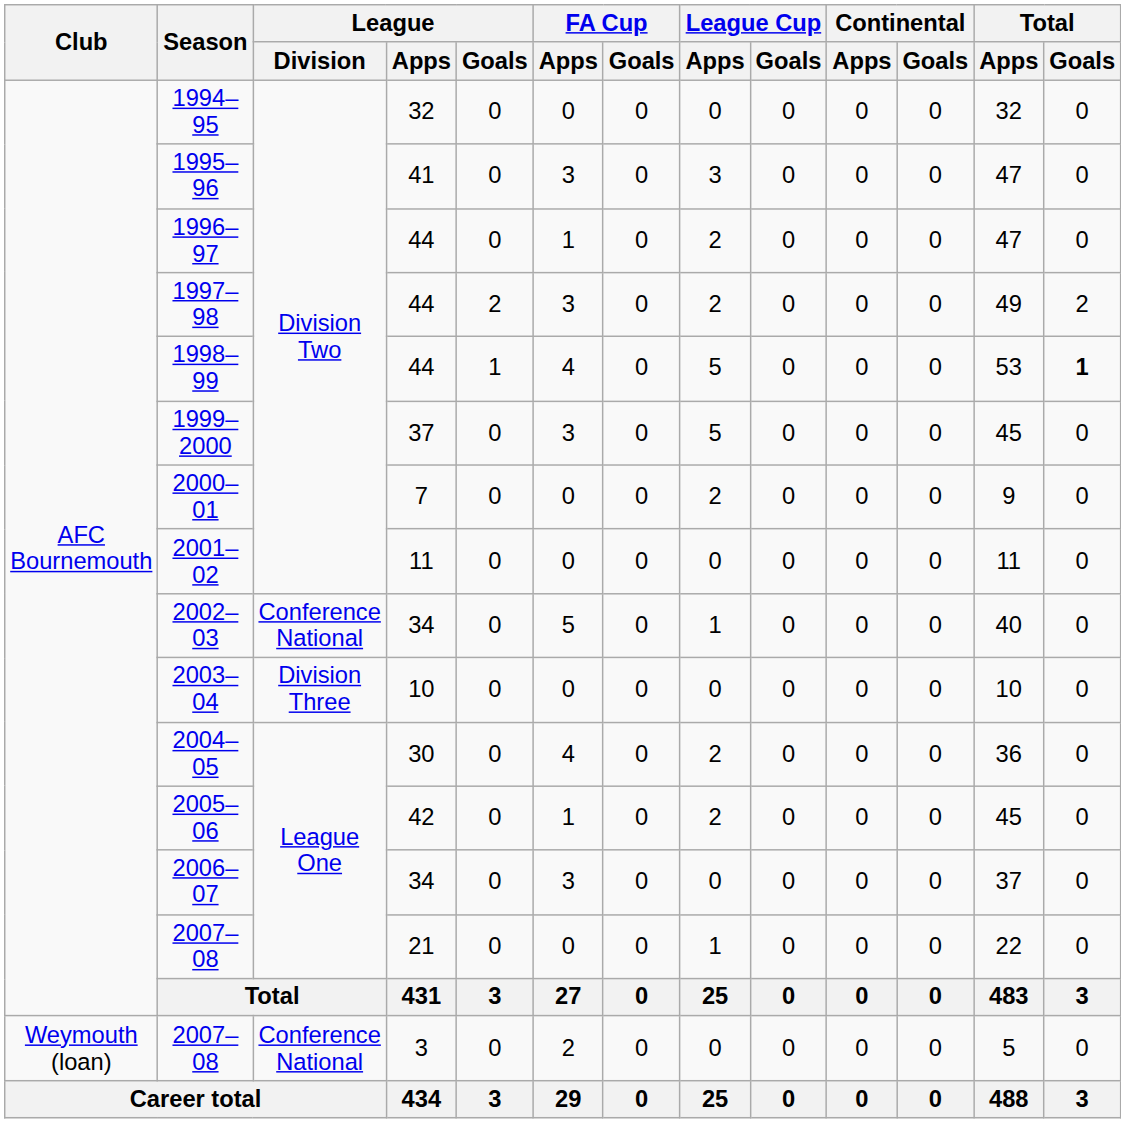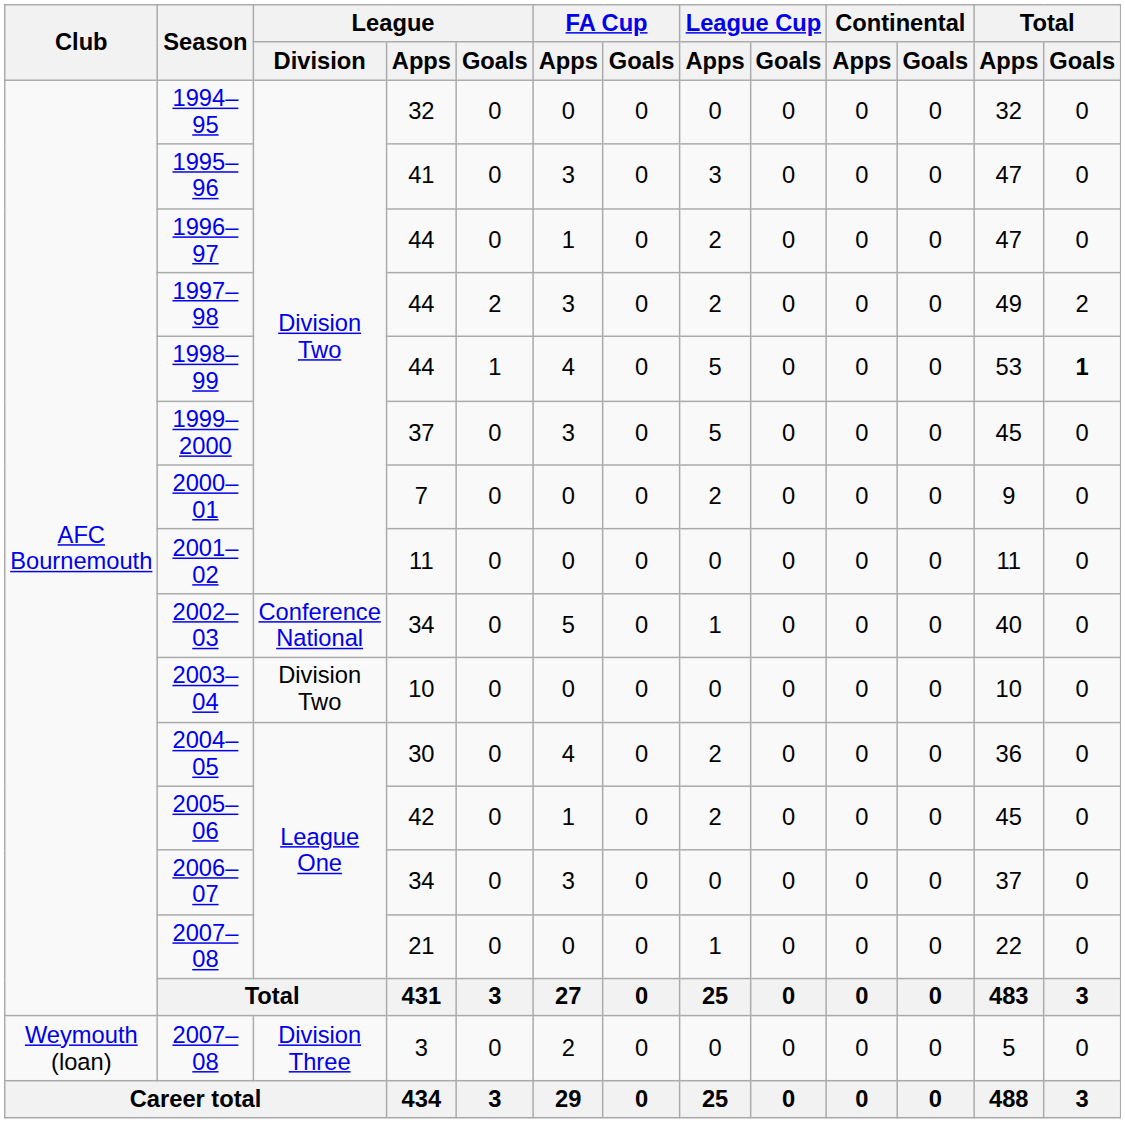 <table class="wikitable" style="text-align:center">
 <tr>
 <th rowspan="2">Club</th>
 <th rowspan="2">Season</th>
 <th colspan="3">League</th>
 <th colspan="2"><a href='#'>FA Cup</a></th>
 <th colspan="2"><a href='#'>League Cup</a></th>
 <th colspan="2">Continental</th>
 <th colspan="2">Total</th>
 </tr>
 <tr>
 <th>Division</th>
 <th>Apps</th>
 <th>Goals</th>
 <th>Apps</th>
 <th>Goals</th>
 <th>Apps</th>
 <th>Goals</th>
 <th>Apps</th>
 <th>Goals</th>
 <th>Apps</th>
 <th>Goals</th>
 </tr>
 <tr>
 <td rowspan="15"><a href='#'>AFC Bournemouth</a></td>
 <td><a href='#'>1994–95</a></td>
 <td rowspan="8"><a href='#'>Division Two</a></td>
 <td>32</td>
 <td>0</td>
 <td>0</td>
 <td>0</td>
 <td>0</td>
 <td>0</td>
 <td>0</td>
 <td>0</td>
 <td>32</td>
 <td>0</td>
 </tr>
 <tr>
 <td><a href='#'>1995–96</a></td>
 <td>41</td>
 <td>0</td>
 <td>3</td>
 <td>0</td>
 <td>3</td>
 <td>0</td>
 <td>0</td>
 <td>0</td>
 <td>47</td>
 <td>0</td>
 </tr>
 <tr>
 <td><a href='#'>1996–97</a></td>
 <td>44</td>
 <td>0</td>
 <td>1</td>
 <td>0</td>
 <td>2</td>
 <td>0</td>
 <td>0</td>
 <td>0</td>
 <td>47</td>
 <td>0</td>
 </tr>
 <tr>
 <td><a href='#'>1997–98</a></td>
 <td>44</td>
 <td>2</td>
 <td>3</td>
 <td>0</td>
 <td>2</td>
 <td>0</td>
 <td>0</td>
 <td>0</td>
 <td>49</td>
 <td>2</td>
 </tr>
 <tr>
 <td><a href='#'>1998–99</a></td>
 <td>44</td>
 <td>1</td>
 <td>4</td>
 <td>0</td>
 <td>5</td>
 <td>0</td>
 <td>0</td>
 <td>0</td>
 <td>53</td>
 <td><strong>1</strong></td>
 </tr>
 <tr>
 <td><a href='#'>1999–2000</a></td>
 <td>37</td>
 <td>0</td>
 <td>3</td>
 <td>0</td>
 <td>5</td>
 <td>0</td>
 <td>0</td>
 <td>0</td>
 <td>45</td>
 <td>0</td>
 </tr>
 <tr>
 <td><a href='#'>2000–01</a></td>
 <td>7</td>
 <td>0</td>
 <td>0</td>
 <td>0</td>
 <td>2</td>
 <td>0</td>
 <td>0</td>
 <td>0</td>
 <td>9</td>
 <td>0</td>
 </tr>
 <tr>
 <td><a href='#'>2001–02</a></td>
 <td>11</td>
 <td>0</td>
 <td>0</td>
 <td>0</td>
 <td>0</td>
 <td>0</td>
 <td>0</td>
 <td>0</td>
 <td>11</td>
 <td>0</td>
 </tr>
 <tr>
 <td><a href='#'>2002–03</a></td>
 <td><a href='#'>Conference National</a></td>
 <td>34</td>
 <td>0</td>
 <td>5</td>
 <td>0</td>
 <td>1</td>
 <td>0</td>
 <td>0</td>
 <td>0</td>
 <td>40</td>
 <td>0</td>
 </tr>
 <tr>
 <td><a href='#'>2003–04</a></td>
-<td><a href='#'>Division Three</a></td>
+<td>Division Two</td>
 <td>10</td>
 <td>0</td>
 <td>0</td>
 <td>0</td>
 <td>0</td>
 <td>0</td>
 <td>0</td>
 <td>0</td>
 <td>10</td>
 <td>0</td>
 </tr>
 <tr>
 <td><a href='#'>2004–05</a></td>
 <td rowspan="4"><a href='#'>League One</a></td>
 <td>30</td>
 <td>0</td>
 <td>4</td>
 <td>0</td>
 <td>2</td>
 <td>0</td>
 <td>0</td>
 <td>0</td>
 <td>36</td>
 <td>0</td>
 </tr>
 <tr>
 <td><a href='#'>2005–06</a></td>
 <td>42</td>
 <td>0</td>
 <td>1</td>
 <td>0</td>
 <td>2</td>
 <td>0</td>
 <td>0</td>
 <td>0</td>
 <td>45</td>
 <td>0</td>
 </tr>
 <tr>
 <td><a href='#'>2006–07</a></td>
 <td>34</td>
 <td>0</td>
 <td>3</td>
 <td>0</td>
 <td>0</td>
 <td>0</td>
 <td>0</td>
 <td>0</td>
 <td>37</td>
 <td>0</td>
 </tr>
 <tr>
 <td><a href='#'>2007–08</a></td>
 <td>21</td>
 <td>0</td>
 <td>0</td>
 <td>0</td>
 <td>1</td>
 <td>0</td>
 <td>0</td>
 <td>0</td>
 <td>22</td>
 <td>0</td>
 </tr>
 <tr>
 <th colspan="2">Total</th>
 <th>431</th>
 <th>3</th>
 <th>27</th>
 <th>0</th>
 <th>25</th>
 <th>0</th>
 <th>0</th>
 <th>0</th>
 <th>483</th>
 <th>3</th>
 </tr>
 <tr>
 <td><a href='#'>Weymouth</a> (loan)</td>
 <td><a href='#'>2007–08</a></td>
-<td><a href='#'>Conference National</a></td>
+<td><a href='#'>Division Three</a></td>
 <td>3</td>
 <td>0</td>
 <td>2</td>
 <td>0</td>
 <td>0</td>
 <td>0</td>
 <td>0</td>
 <td>0</td>
 <td>5</td>
 <td>0</td>
 </tr>
 <tr>
 <th colspan="3">Career total</th>
 <th>434</th>
 <th>3</th>
 <th>29</th>
 <th>0</th>
 <th>25</th>
 <th>0</th>
 <th>0</th>
 <th>0</th>
 <th>488</th>
 <th>3</th>
 </tr>
 </table>
